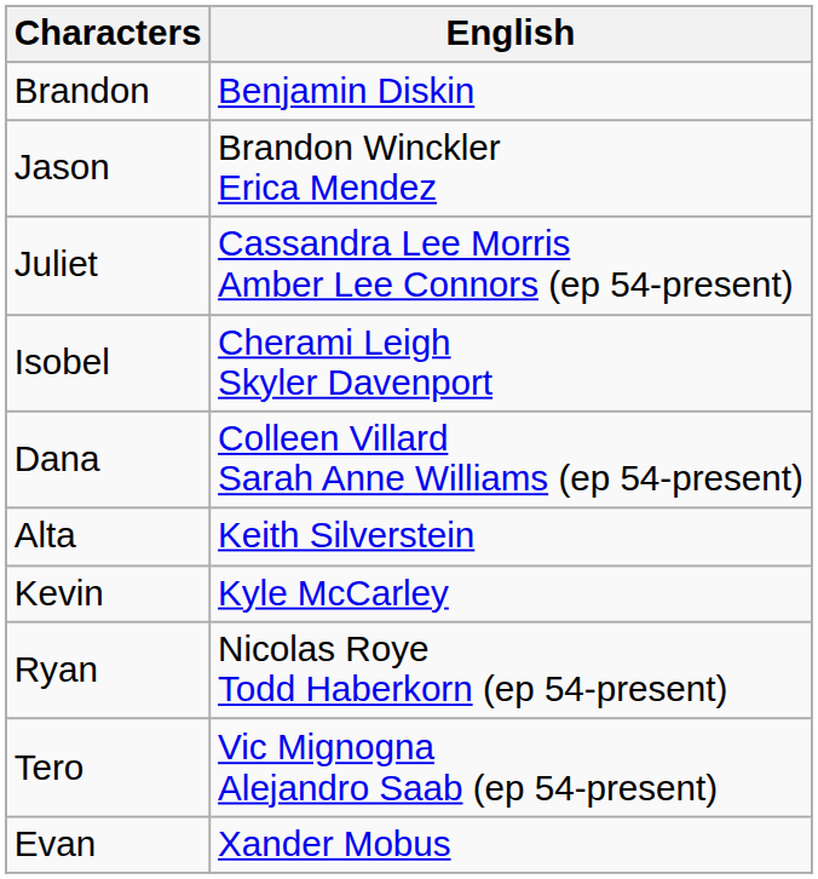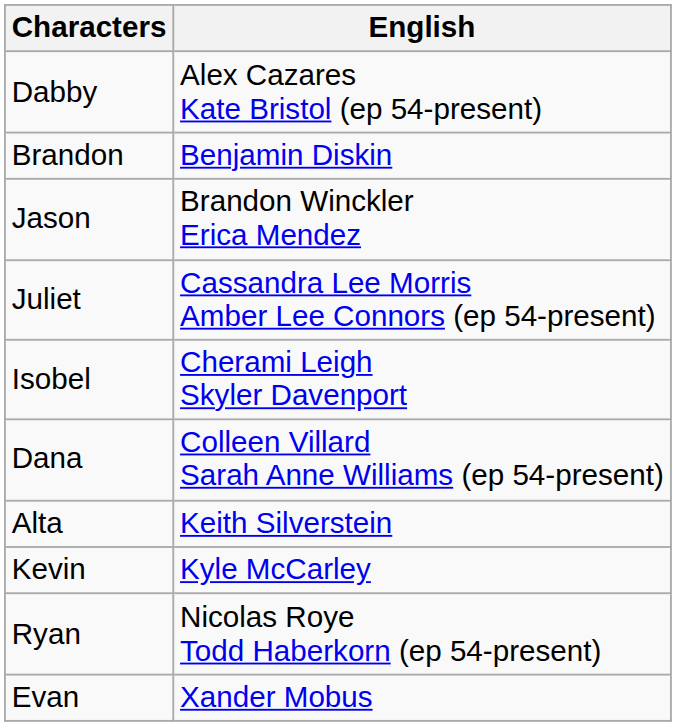 <table class="wikitable sortable">
 <tr>
 <th>Characters</th>
 <th>English </th>
+</tr>
+<tr>
+<td>Dabby</td>
+<td>Alex Cazares<br><a href='#'>Kate Bristol</a> (ep 54-present)</td>
 </tr>
 <tr>
 <td>Brandon</td>
 <td><a href='#'>Benjamin Diskin</a></td>
 </tr>
 <tr>
 <td>Jason</td>
 <td>Brandon Winckler<br><a href='#'>Erica Mendez</a></td>
 </tr>
 <tr>
 <td>Juliet</td>
 <td><a href='#'>Cassandra Lee Morris</a><br><a href='#'>Amber Lee Connors</a> (ep 54-present)</td>
 </tr>
 <tr>
 <td>Isobel</td>
 <td><a href='#'>Cherami Leigh</a><br><a href='#'>Skyler Davenport</a></td>
 </tr>
 <tr>
 <td>Dana</td>
 <td><a href='#'>Colleen Villard</a><br><a href='#'>Sarah Anne Williams</a> (ep 54-present)</td>
 </tr>
 <tr>
 <td>Alta</td>
 <td><a href='#'>Keith Silverstein</a></td>
 </tr>
 <tr>
 <td>Kevin</td>
 <td><a href='#'>Kyle McCarley</a></td>
 </tr>
 <tr>
 <td>Ryan</td>
 <td>Nicolas Roye<br><a href='#'>Todd Haberkorn</a> (ep 54-present)</td>
 </tr>
 <tr>
-<td>Tero</td>
-<td><a href='#'>Vic Mignogna</a><br><a href='#'>Alejandro Saab</a> (ep 54-present)</td>
-</tr>
-<tr>
 <td>Evan</td>
 <td><a href='#'>Xander Mobus</a></td>
 </tr>
 </table>
